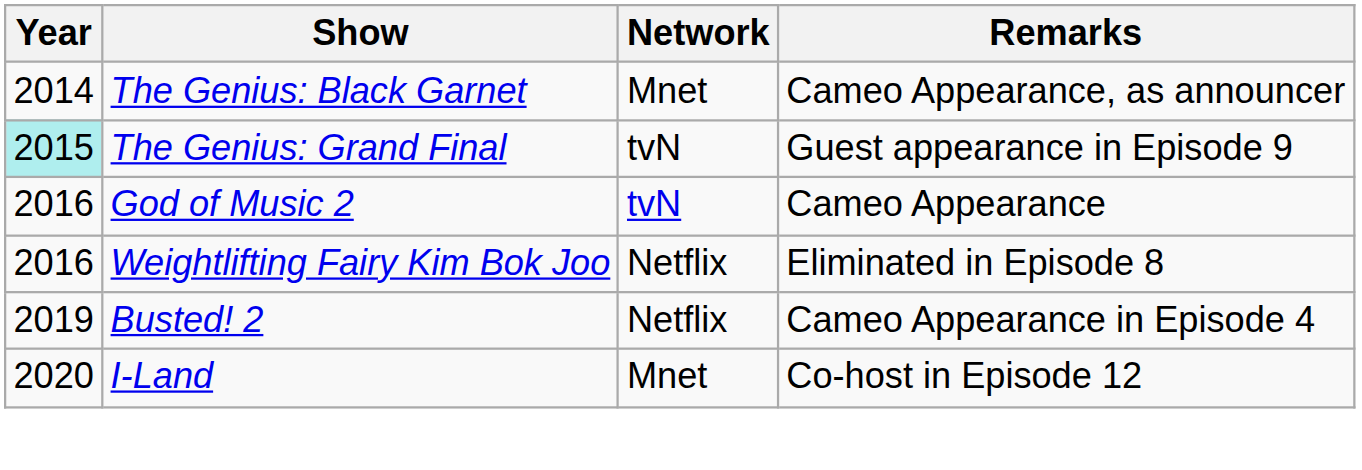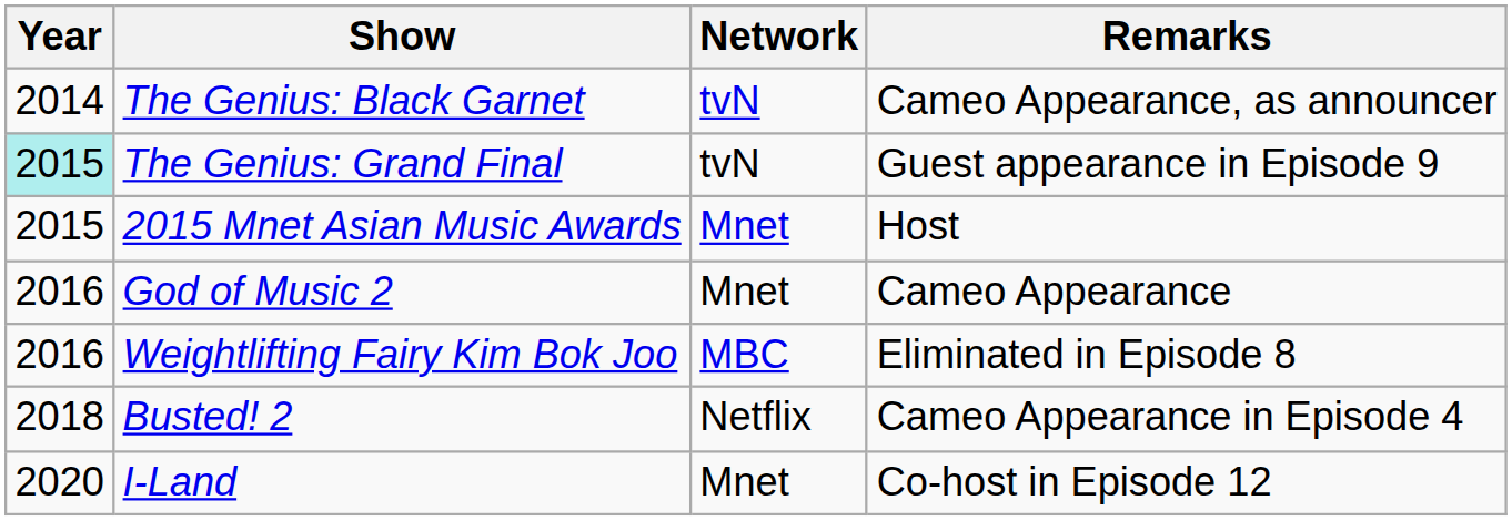 <table class="wikitable sortable">
 <tr>
 <th>Year</th>
 <th>Show</th>
 <th>Network</th>
 <th>Remarks</th>
 </tr>
 <tr>
 <td>2014</td>
 <td><em><a href='#'>The Genius: Black Garnet</a></em></td>
-<td>Mnet</td>
+<td><a href='#'>tvN</a></td>
 <td>Cameo Appearance, as announcer</td>
 </tr>
 <tr>
 <td style="background: paleturquoise;">2015</td>
 <td><em><a href='#'>The Genius: Grand Final</a></em></td>
 <td>tvN</td>
 <td>Guest appearance in Episode 9</td>
 </tr>
 <tr>
+<td>2015</td>
+<td><em><a href='#'>2015 Mnet Asian Music Awards</a></em></td>
+<td><a href='#'>Mnet</a></td>
+<td>Host</td>
+</tr>
+<tr>
 <td>2016</td>
 <td><em><a href='#'>God of Music 2</a></em></td>
-<td><a href='#'>tvN</a></td>
+<td>Mnet</td>
 <td>Cameo Appearance</td>
 </tr>
 <tr>
 <td>2016</td>
 <td><em><a href='#'>Weightlifting Fairy Kim Bok Joo</a></em></td>
-<td>Netflix</td>
+<td><a href='#'>MBC</a></td>
 <td>Eliminated in Episode 8</td>
 </tr>
 <tr>
-<td>2019</td>
+<td>2018</td>
 <td><em><a href='#'>Busted! 2</a></em></td>
 <td>Netflix</td>
 <td>Cameo Appearance in Episode 4</td>
 </tr>
 <tr>
 <td>2020</td>
 <td><em><a href='#'>I-Land</a></em></td>
 <td>Mnet</td>
 <td>Co-host in Episode 12</td>
 </tr>
 </table>
